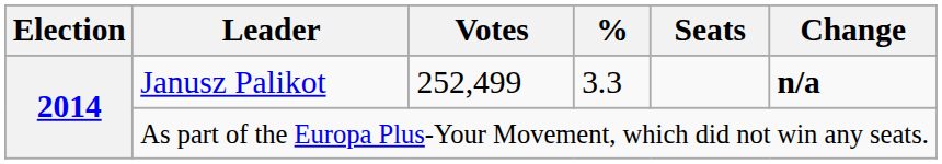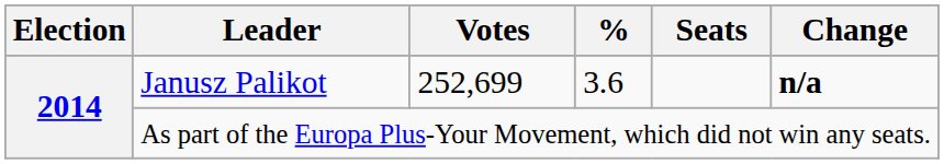 <table class="wikitable">
 <tr>
 <th>Election</th>
 <th>Leader</th>
 <th>Votes</th>
 <th>%</th>
 <th>Seats</th>
 <th>Change</th>
 </tr>
 <tr>
 <th rowspan="2"><a href='#'>2014</a></th>
 <td><a href='#'>Janusz Palikot</a></td>
-<td>252,499</td>
-<td>3.3</td>
+<td>252,699</td>
+<td>3.6</td>
 <td></td>
 <td><strong>n/a</strong></td>
 </tr>
 <tr>
 <td colspan="6"><small>As part of the <a href='#'>Europa Plus</a>-Your Movement, which did not win any seats.</small></td>
 </tr>
 </table>
